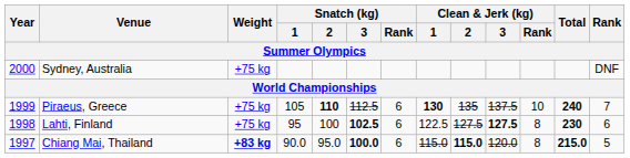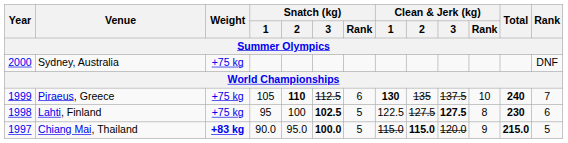 <table class = "wikitable" style="text-align:center;">
 <tr>
 <th rowspan="2" style="width:40px;">Year</th>
 <th rowspan="2" style="width:250px;">Venue</th>
 <th rowspan="2" style="width:60px;">Weight</th>
 <th colspan=4>Snatch (kg)</th>
 <th colspan=4>Clean & Jerk (kg)</th>
 <th rowspan="2" style="width:40px;">Total</th>
 <th rowspan="2" style="width:40px;">Rank</th>
 </tr>
 <tr>
 <th width=40>1</th>
 <th width=40>2</th>
 <th width=40>3</th>
 <th width=40>Rank</th>
 <th width=40>1</th>
 <th width=40>2</th>
 <th width=40>3</th>
 <th width=40>Rank</th>
 </tr>
 <tr>
 <th colspan=13><a href='#'>Summer Olympics</a></th>
 </tr>
 <tr>
 <td><a href='#'>2000</a></td>
 <td align=left> Sydney, Australia</td>
 <td><a href='#'>+75 kg</a></td>
 <td></td>
 <td></td>
 <td></td>
 <td></td>
 <td></td>
 <td></td>
 <td></td>
 <td></td>
 <td></td>
 <td>DNF</td>
 </tr>
 <tr>
 <th colspan=13><a href='#'>World Championships</a></th>
 </tr>
 <tr>
 <td><a href='#'>1999</a></td>
 <td align=left> <a href='#'>Piraeus</a>, Greece</td>
 <td><a href='#'>+75 kg</a></td>
 <td>105</td>
 <td><strong>110</strong></td>
 <td><s>112.5</s></td>
 <td>6</td>
 <td><strong>130</strong></td>
 <td><s>135</s></td>
 <td><s>137.5</s></td>
 <td>10</td>
 <td><strong>240</strong></td>
 <td>7</td>
 </tr>
 <tr>
 <td><a href='#'>1998</a></td>
 <td align=left> <a href='#'>Lahti</a>, Finland</td>
 <td><a href='#'>+75 kg</a></td>
 <td>95</td>
 <td>100</td>
 <td><strong>102.5</strong></td>
-<td>6</td>
+<td>5</td>
 <td>122.5</td>
 <td><s>127.5</s></td>
 <td><strong>127.5</strong></td>
 <td>8</td>
 <td><strong>230</strong></td>
 <td>6</td>
 </tr>
 <tr>
 <td><a href='#'>1997</a></td>
 <td align=left> <a href='#'>Chiang Mai</a>, Thailand</td>
 <td><strong><a href='#'>+83 kg</a></strong></td>
 <td>90.0</td>
 <td>95.0</td>
 <td><strong>100.0</strong></td>
-<td>6</td>
+<td>5</td>
 <td><s>115.0</s></td>
 <td><strong>115.0</strong></td>
 <td><s>120.0</s></td>
-<td>8</td>
+<td>9</td>
 <td><strong>215.0</strong></td>
 <td>5</td>
 </tr>
 </table>
